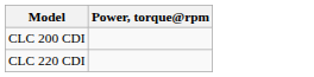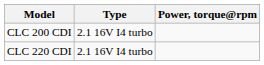 <table class="wikitable collapsible collapsed" style="font-size:95%;">
 <tr>
 <th>Model</th>
+<th>Type</th>
 <th>Power, torque@rpm</th>
 </tr>
 <tr>
 <td>CLC 200 CDI</td>
+<td>2.1 16V I4 turbo</td>
 <td></td>
 </tr>
 <tr>
 <td>CLC 220 CDI</td>
+<td>2.1 16V I4 turbo</td>
 <td></td>
 </tr>
 </table>
